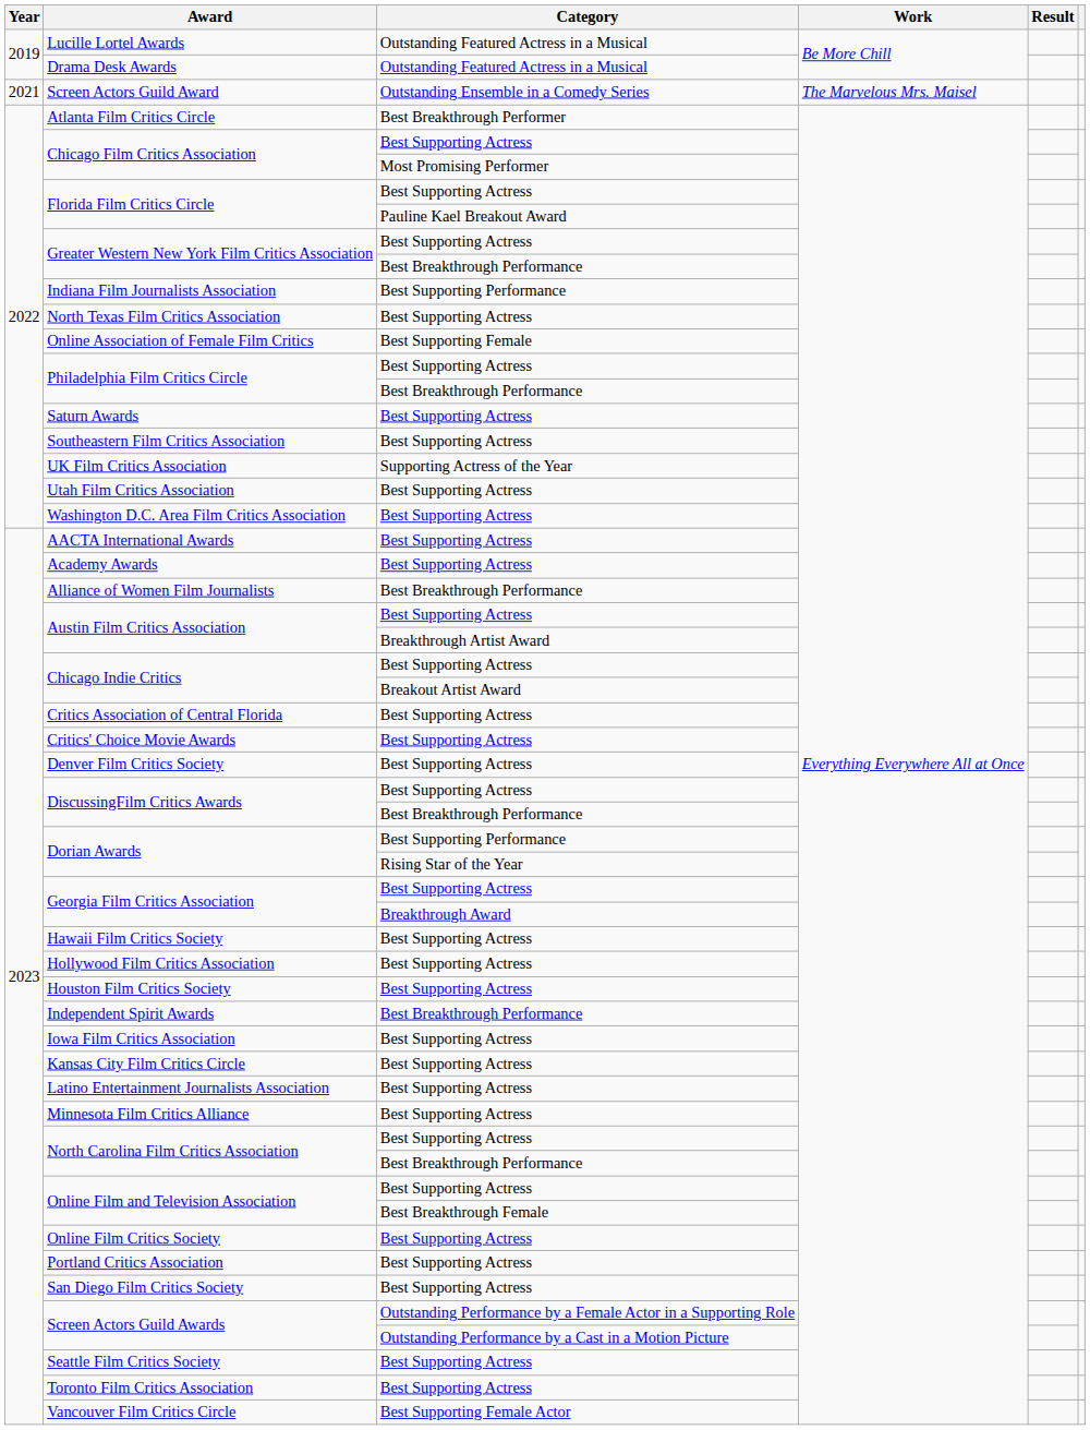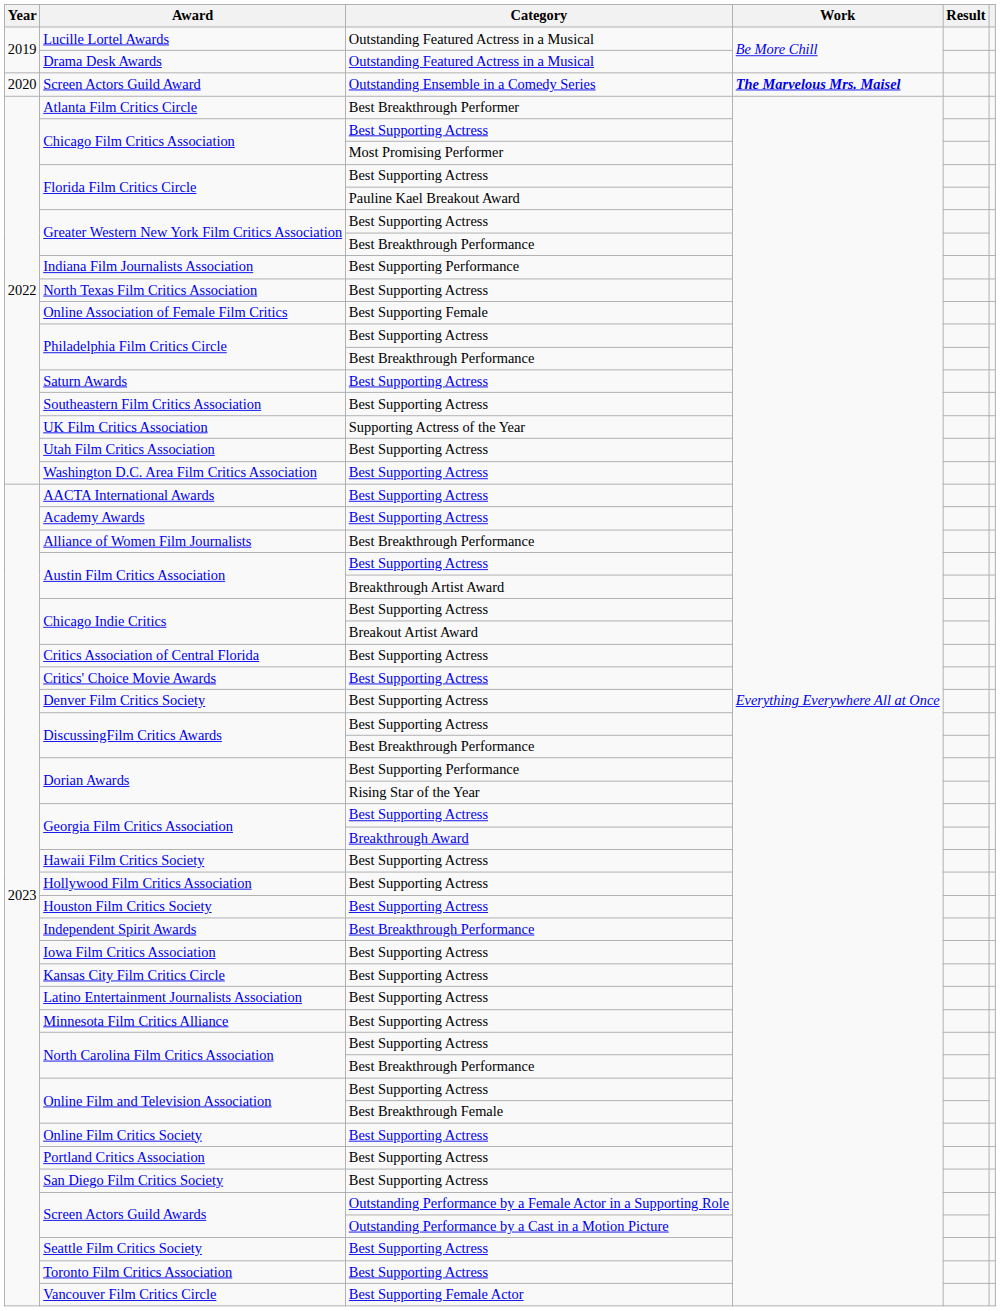 <table class="wikitable plainrowheaders sortable">
 <tr>
 <th scope="col">Year</th>
 <th scope="col">Award</th>
 <th scope="col">Category</th>
 <th scope="col">Work</th>
 <th scope="col">Result</th>
 <th scope="col"></th>
 </tr>
 <tr>
 <td rowspan="2">2019</td>
 <td><a href='#'>Lucille Lortel Awards</a></td>
 <td>Outstanding Featured Actress in a Musical</td>
 <td rowspan="2"><em><a href='#'>Be More Chill</a></em></td>
 <td></td>
 <td></td>
 </tr>
 <tr>
 <td><a href='#'>Drama Desk Awards</a></td>
 <td><a href='#'>Outstanding Featured Actress in a Musical</a></td>
 <td></td>
 <td></td>
 </tr>
 <tr>
-<td>2021</td>
+<td>2020</td>
 <td><a href='#'>Screen Actors Guild Award</a></td>
 <td><a href='#'>Outstanding Ensemble in a Comedy Series</a></td>
-<td><em><a href='#'>The Marvelous Mrs. Maisel</a></em></td>
+<td><strong><em><a href='#'>The Marvelous Mrs. Maisel</a></em></strong></td>
 <td></td>
 <td></td>
 </tr>
 <tr>
 <td rowspan="17">2022</td>
 <td><a href='#'>Atlanta Film Critics Circle</a></td>
 <td>Best Breakthrough Performer</td>
 <td rowspan="53"><em><a href='#'>Everything Everywhere All at Once</a></em></td>
 <td></td>
 <td></td>
 </tr>
 <tr>
 <td rowspan="2"><a href='#'>Chicago Film Critics Association</a></td>
 <td><a href='#'>Best Supporting Actress</a></td>
 <td></td>
 <td rowspan="2"></td>
 </tr>
 <tr>
 <td>Most Promising Performer</td>
 <td></td>
 </tr>
 <tr>
 <td rowspan="2"><a href='#'>Florida Film Critics Circle</a></td>
 <td>Best Supporting Actress</td>
 <td></td>
 <td rowspan="2"></td>
 </tr>
 <tr>
 <td>Pauline Kael Breakout Award</td>
 <td></td>
 </tr>
 <tr>
 <td rowspan="2"><a href='#'>Greater Western New York Film Critics Association</a></td>
 <td>Best Supporting Actress</td>
 <td></td>
 <td rowspan="2"></td>
 </tr>
 <tr>
 <td>Best Breakthrough Performance</td>
 <td></td>
 </tr>
 <tr>
 <td><a href='#'>Indiana Film Journalists Association</a></td>
 <td>Best Supporting Performance</td>
 <td></td>
 <td></td>
 </tr>
 <tr>
 <td><a href='#'>North Texas Film Critics Association</a></td>
 <td>Best Supporting Actress</td>
 <td></td>
 <td></td>
 </tr>
 <tr>
 <td><a href='#'>Online Association of Female Film Critics</a></td>
 <td>Best Supporting Female</td>
 <td></td>
 <td></td>
 </tr>
 <tr>
 <td rowspan="2"><a href='#'>Philadelphia Film Critics Circle</a></td>
 <td>Best Supporting Actress</td>
 <td></td>
 <td rowspan="2"></td>
 </tr>
 <tr>
 <td>Best Breakthrough Performance</td>
 <td></td>
 </tr>
 <tr>
 <td><a href='#'>Saturn Awards</a></td>
 <td><a href='#'>Best Supporting Actress</a></td>
 <td></td>
 <td></td>
 </tr>
 <tr>
 <td><a href='#'>Southeastern Film Critics Association</a></td>
 <td>Best Supporting Actress</td>
 <td></td>
 <td></td>
 </tr>
 <tr>
 <td><a href='#'>UK Film Critics Association</a></td>
 <td>Supporting Actress of the Year</td>
 <td></td>
 <td></td>
 </tr>
 <tr>
 <td><a href='#'>Utah Film Critics Association</a></td>
 <td>Best Supporting Actress</td>
 <td></td>
 <td></td>
 </tr>
 <tr>
 <td><a href='#'>Washington D.C. Area Film Critics Association</a></td>
 <td><a href='#'>Best Supporting Actress</a></td>
 <td></td>
 <td></td>
 </tr>
 <tr>
 <td rowspan="36">2023</td>
 <td><a href='#'>AACTA International Awards</a></td>
 <td><a href='#'>Best Supporting Actress</a></td>
 <td></td>
 <td></td>
 </tr>
 <tr>
 <td><a href='#'>Academy Awards</a></td>
 <td><a href='#'>Best Supporting Actress</a></td>
 <td></td>
 <td></td>
 </tr>
 <tr>
 <td><a href='#'>Alliance of Women Film Journalists</a></td>
 <td>Best Breakthrough Performance</td>
 <td></td>
 <td></td>
 </tr>
 <tr>
 <td rowspan="2"><a href='#'>Austin Film Critics Association</a></td>
 <td><a href='#'>Best Supporting Actress</a></td>
 <td></td>
 <td></td>
 </tr>
 <tr>
 <td>Breakthrough Artist Award</td>
 <td></td>
 <td></td>
 </tr>
 <tr>
 <td rowspan="2"><a href='#'>Chicago Indie Critics</a></td>
 <td>Best Supporting Actress</td>
 <td></td>
 <td rowspan="2"></td>
 </tr>
 <tr>
 <td>Breakout Artist Award</td>
 <td></td>
 </tr>
 <tr>
 <td><a href='#'>Critics Association of Central Florida</a></td>
 <td>Best Supporting Actress</td>
 <td></td>
 <td></td>
 </tr>
 <tr>
 <td><a href='#'>Critics' Choice Movie Awards</a></td>
 <td><a href='#'>Best Supporting Actress</a></td>
 <td></td>
 <td></td>
 </tr>
 <tr>
 <td><a href='#'>Denver Film Critics Society</a></td>
 <td>Best Supporting Actress</td>
 <td></td>
 <td></td>
 </tr>
 <tr>
 <td rowspan="2"><a href='#'>DiscussingFilm Critics Awards</a></td>
 <td>Best Supporting Actress</td>
 <td></td>
 <td rowspan="2"></td>
 </tr>
 <tr>
 <td>Best Breakthrough Performance</td>
 <td></td>
 </tr>
 <tr>
 <td rowspan="2"><a href='#'>Dorian Awards</a></td>
 <td>Best Supporting Performance</td>
 <td></td>
 <td rowspan="2"></td>
 </tr>
 <tr>
 <td>Rising Star of the Year</td>
 <td></td>
 </tr>
 <tr>
 <td rowspan="2"><a href='#'>Georgia Film Critics Association</a></td>
 <td><a href='#'>Best Supporting Actress</a></td>
 <td></td>
 <td rowspan="2"></td>
 </tr>
 <tr>
 <td><a href='#'>Breakthrough Award</a></td>
 <td></td>
 </tr>
 <tr>
 <td><a href='#'>Hawaii Film Critics Society</a></td>
 <td>Best Supporting Actress</td>
 <td></td>
 <td></td>
 </tr>
 <tr>
 <td><a href='#'>Hollywood Film Critics Association</a></td>
 <td>Best Supporting Actress</td>
 <td></td>
 <td></td>
 </tr>
 <tr>
 <td><a href='#'>Houston Film Critics Society</a></td>
 <td><a href='#'>Best Supporting Actress</a></td>
 <td></td>
 <td></td>
 </tr>
 <tr>
 <td><a href='#'>Independent Spirit Awards</a></td>
 <td><a href='#'>Best Breakthrough Performance</a></td>
 <td></td>
 <td></td>
 </tr>
 <tr>
 <td><a href='#'>Iowa Film Critics Association</a></td>
 <td>Best Supporting Actress</td>
 <td></td>
 <td></td>
 </tr>
 <tr>
 <td><a href='#'>Kansas City Film Critics Circle</a></td>
 <td>Best Supporting Actress</td>
 <td></td>
 <td></td>
 </tr>
 <tr>
 <td><a href='#'>Latino Entertainment Journalists Association</a></td>
 <td>Best Supporting Actress</td>
 <td></td>
 <td></td>
 </tr>
 <tr>
 <td><a href='#'>Minnesota Film Critics Alliance</a></td>
 <td>Best Supporting Actress</td>
 <td></td>
 <td></td>
 </tr>
 <tr>
 <td rowspan="2"><a href='#'>North Carolina Film Critics Association</a></td>
 <td>Best Supporting Actress</td>
 <td></td>
 <td rowspan="2"></td>
 </tr>
 <tr>
 <td>Best Breakthrough Performance</td>
 <td></td>
 </tr>
 <tr>
 <td rowspan="2"><a href='#'>Online Film and Television Association</a></td>
 <td>Best Supporting Actress</td>
 <td></td>
 <td rowspan="2"></td>
 </tr>
 <tr>
 <td>Best Breakthrough Female</td>
 <td></td>
 </tr>
 <tr>
 <td><a href='#'>Online Film Critics Society</a></td>
 <td><a href='#'>Best Supporting Actress</a></td>
 <td></td>
 <td></td>
 </tr>
 <tr>
 <td><a href='#'>Portland Critics Association</a></td>
 <td>Best Supporting Actress</td>
 <td></td>
 <td></td>
 </tr>
 <tr>
 <td><a href='#'>San Diego Film Critics Society</a></td>
 <td>Best Supporting Actress</td>
 <td></td>
 <td></td>
 </tr>
 <tr>
 <td rowspan=2><a href='#'>Screen Actors Guild Awards</a></td>
 <td><a href='#'>Outstanding Performance by a Female Actor in a Supporting Role</a></td>
 <td></td>
 <td rowspan=2></td>
 </tr>
 <tr>
 <td><a href='#'>Outstanding Performance by a Cast in a Motion Picture</a></td>
 <td></td>
 </tr>
 <tr>
 <td><a href='#'>Seattle Film Critics Society</a></td>
 <td><a href='#'>Best Supporting Actress</a></td>
 <td></td>
 <td></td>
 </tr>
 <tr>
 <td><a href='#'>Toronto Film Critics Association</a></td>
 <td><a href='#'>Best Supporting Actress</a></td>
 <td></td>
 <td></td>
 </tr>
 <tr>
 <td><a href='#'>Vancouver Film Critics Circle</a></td>
 <td><a href='#'>Best Supporting Female Actor</a></td>
 <td></td>
 <td></td>
 </tr>
 </table>
